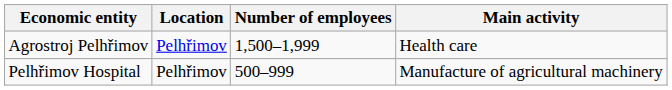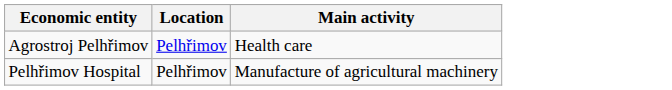 <table class="wikitable sortable">
 <tr>
 <th>Economic entity</th>
 <th>Location</th>
-<th>Number of employees</th>
 <th>Main activity</th>
 </tr>
 <tr>
 <td>Agrostroj Pelhřimov</td>
 <td><a href='#'>Pelhřimov</a></td>
-<td>1,500–1,999</td>
 <td>Health care</td>
 </tr>
 <tr>
 <td>Pelhřimov Hospital</td>
 <td>Pelhřimov</td>
-<td>500–999</td>
 <td>Manufacture of agricultural machinery</td>
 </tr>
 </table>
